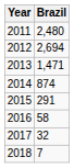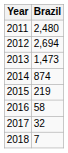 <table class="wikitable">
 <tr>
 <th>Year</th>
 <th>Brazil</th>
 </tr>
 <tr>
 <td>2011</td>
 <td>2,480</td>
 </tr>
 <tr>
 <td>2012</td>
 <td>2,694</td>
 </tr>
 <tr>
 <td>2013</td>
-<td>1,471</td>
+<td>1,473</td>
 </tr>
 <tr>
 <td>2014</td>
 <td>874</td>
 </tr>
 <tr>
 <td>2015</td>
-<td>291</td>
+<td>219</td>
 </tr>
 <tr>
 <td>2016</td>
 <td>58</td>
 </tr>
 <tr>
 <td>2017</td>
 <td>32</td>
 </tr>
 <tr>
 <td>2018</td>
 <td>7</td>
 </tr>
 </table>
